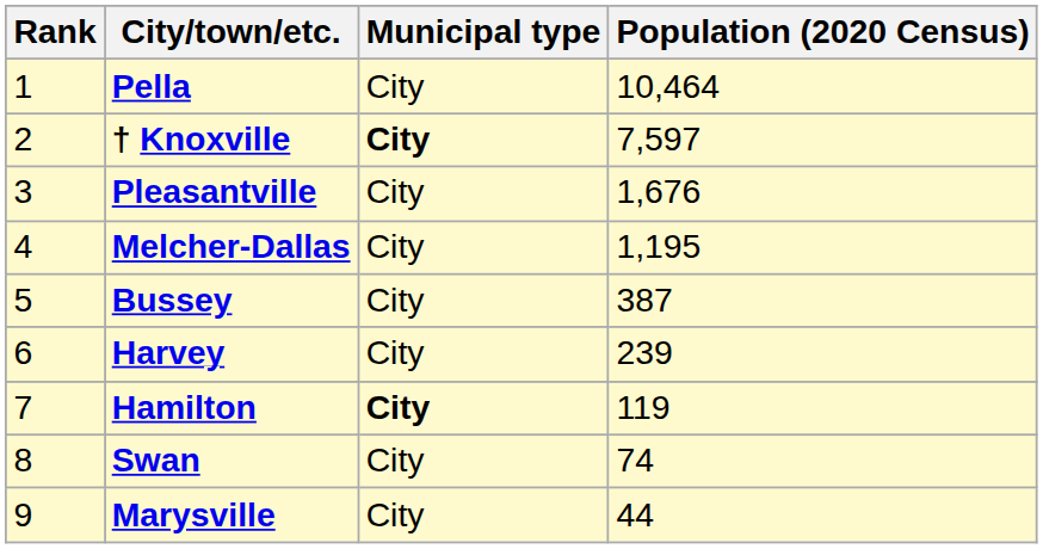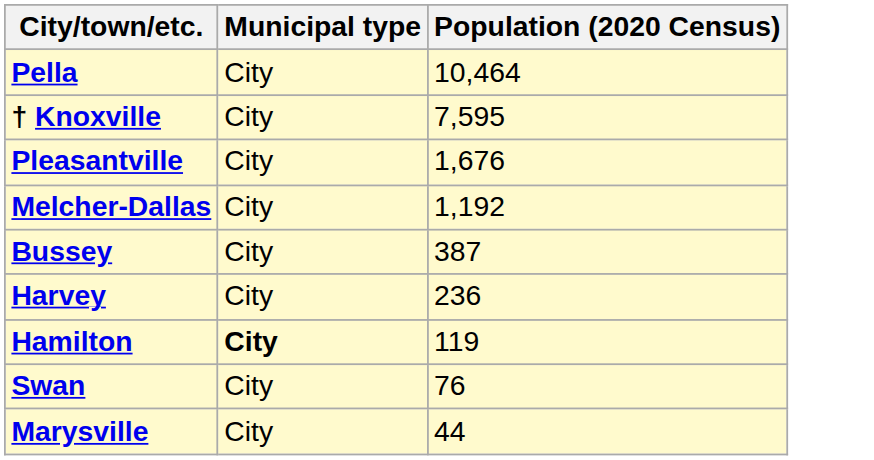 <table class="wikitable sortable">
 <tr>
-<th>Rank</th>
 <th>City/town/etc.</th>
 <th>Municipal type</th>
 <th>Population (2020 Census)</th>
 </tr>
 <tr style="background-color:#FFFACD;">
-<td>1</td>
 <td><strong><a href='#'>Pella</a></strong></td>
 <td>City</td>
 <td>10,464</td>
 </tr>
 <tr style="background-color:#FFFACD;">
-<td>2</td>
 <td><strong>†</strong> <strong><a href='#'>Knoxville</a></strong></td>
-<td><strong>City</strong></td>
-<td>7,597</td>
+<td>City</td>
+<td>7,595</td>
 </tr>
 <tr style="background-color:#FFFACD;">
-<td>3</td>
 <td><strong><a href='#'>Pleasantville</a></strong></td>
 <td>City</td>
 <td>1,676</td>
 </tr>
 <tr style="background-color:#FFFACD;">
-<td>4</td>
 <td><strong><a href='#'>Melcher-Dallas</a></strong></td>
 <td>City</td>
-<td>1,195</td>
+<td>1,192</td>
 </tr>
 <tr style="background-color:#FFFACD;">
-<td>5</td>
 <td><strong><a href='#'>Bussey</a></strong></td>
 <td>City</td>
 <td>387</td>
 </tr>
 <tr style="background-color:#FFFACD;">
-<td>6</td>
 <td><strong><a href='#'>Harvey</a></strong></td>
 <td>City</td>
-<td>239</td>
+<td>236</td>
 </tr>
 <tr style="background-color:#FFFACD;">
-<td>7</td>
 <td><strong><a href='#'>Hamilton</a></strong></td>
 <td><strong>City</strong></td>
 <td>119</td>
 </tr>
 <tr style="background-color:#FFFACD;">
-<td>8</td>
 <td><strong><a href='#'>Swan</a></strong></td>
 <td>City</td>
-<td>74</td>
+<td>76</td>
 </tr>
 <tr style="background-color:#FFFACD;">
-<td>9</td>
 <td><strong><a href='#'>Marysville</a></strong></td>
 <td>City</td>
 <td>44</td>
 </tr>
 </table>
